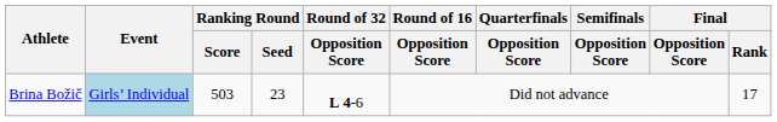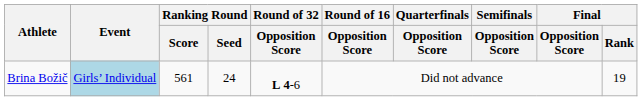 <table class="wikitable" border="1" style="font-size:90%">
 <tr>
 <th rowspan=2>Athlete</th>
 <th rowspan=2>Event</th>
 <th colspan=2>Ranking Round</th>
 <th>Round of 32</th>
 <th>Round of 16</th>
 <th>Quarterfinals</th>
 <th>Semifinals</th>
 <th colspan=2>Final</th>
 </tr>
 <tr>
 <th>Score</th>
 <th>Seed</th>
 <th>Opposition<br>Score</th>
 <th>Opposition<br>Score</th>
 <th>Opposition<br>Score</th>
 <th>Opposition<br>Score</th>
 <th>Opposition<br>Score</th>
 <th>Rank</th>
 </tr>
 <tr>
 <td><a href='#'>Brina Božič</a></td>
 <td style="background: lightblue;"><a href='#'>Girls’ Individual</a></td>
-<td align=center>503</td>
-<td align=center>23</td>
+<td align=center>561</td>
+<td align=center>24</td>
 <td align=center> <br> <strong>L</strong> <strong>4</strong>-6</td>
 <td colspan=4 align=center>Did not advance</td>
-<td align=center>17</td>
+<td align=center>19</td>
 </tr>
 </table>
